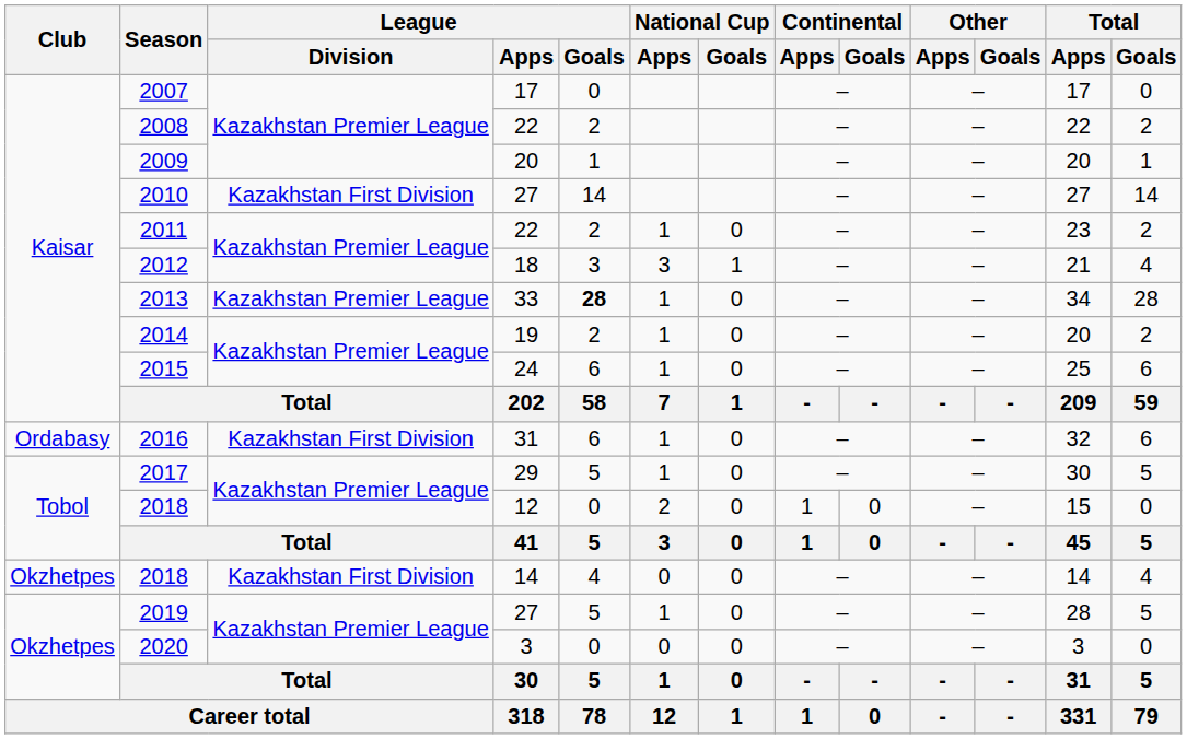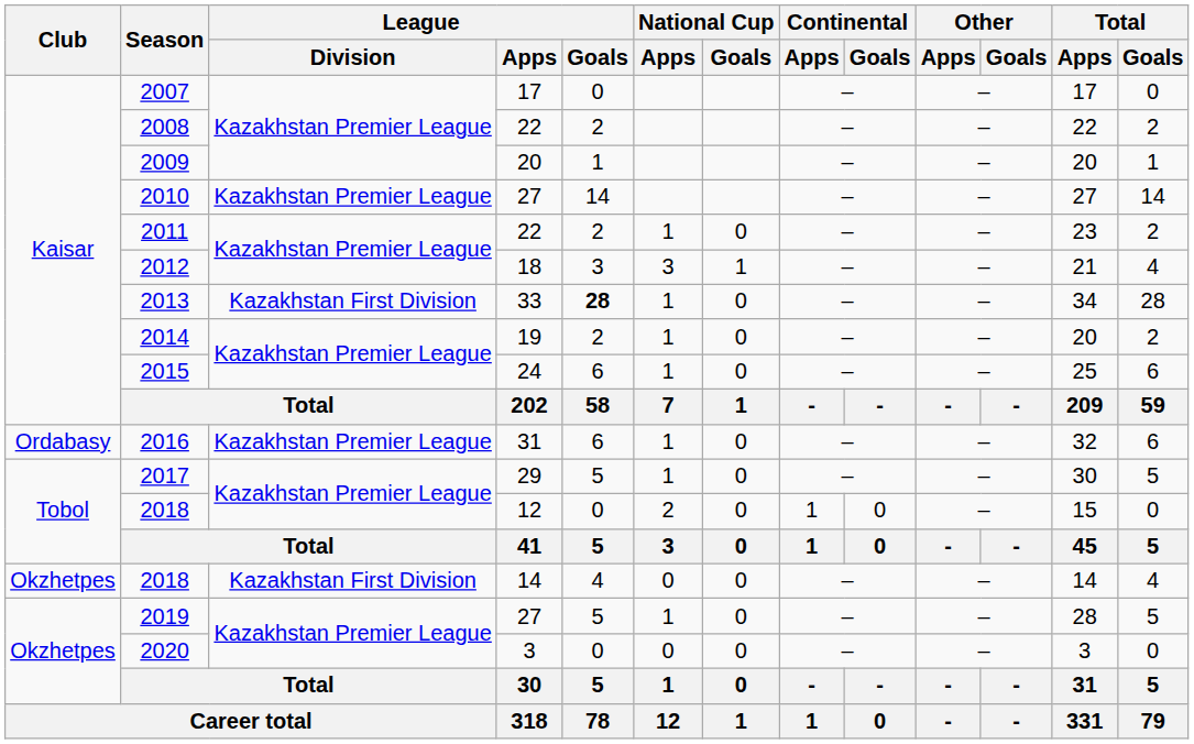 <table class="wikitable" style="text-align: center;">
 <tr>
 <th rowspan="2">Club</th>
 <th rowspan="2">Season</th>
 <th colspan="3">League</th>
 <th colspan="2">National Cup</th>
 <th colspan="2">Continental</th>
 <th colspan="2">Other</th>
 <th colspan="2">Total</th>
 </tr>
 <tr>
 <th>Division</th>
 <th>Apps</th>
 <th>Goals</th>
 <th>Apps</th>
 <th>Goals</th>
 <th>Apps</th>
 <th>Goals</th>
 <th>Apps</th>
 <th>Goals</th>
 <th>Apps</th>
 <th>Goals</th>
 </tr>
 <tr>
 <td rowspan="10" valign="center"><a href='#'>Kaisar</a></td>
 <td><a href='#'>2007</a></td>
 <td rowspan="3" valign="center"><a href='#'>Kazakhstan Premier League</a></td>
 <td>17</td>
 <td>0</td>
 <td></td>
 <td></td>
 <td colspan="2">–</td>
 <td colspan="2">–</td>
 <td>17</td>
 <td>0</td>
 </tr>
 <tr>
 <td><a href='#'>2008</a></td>
 <td>22</td>
 <td>2</td>
 <td></td>
 <td></td>
 <td colspan="2">–</td>
 <td colspan="2">–</td>
 <td>22</td>
 <td>2</td>
 </tr>
 <tr>
 <td><a href='#'>2009</a></td>
 <td>20</td>
 <td>1</td>
 <td></td>
 <td></td>
 <td colspan="2">–</td>
 <td colspan="2">–</td>
 <td>20</td>
 <td>1</td>
 </tr>
 <tr>
 <td><a href='#'>2010</a></td>
-<td><a href='#'>Kazakhstan First Division</a></td>
+<td><a href='#'>Kazakhstan Premier League</a></td>
 <td>27</td>
 <td>14</td>
 <td></td>
 <td></td>
 <td colspan="2">–</td>
 <td colspan="2">–</td>
 <td>27</td>
 <td>14</td>
 </tr>
 <tr>
 <td><a href='#'>2011</a></td>
 <td rowspan="2" valign="center"><a href='#'>Kazakhstan Premier League</a></td>
 <td>22</td>
 <td>2</td>
 <td>1</td>
 <td>0</td>
 <td colspan="2">–</td>
 <td colspan="2">–</td>
 <td>23</td>
 <td>2</td>
 </tr>
 <tr>
 <td><a href='#'>2012</a></td>
 <td>18</td>
 <td>3</td>
 <td>3</td>
 <td>1</td>
 <td colspan="2">–</td>
 <td colspan="2">–</td>
 <td>21</td>
 <td>4</td>
 </tr>
 <tr>
 <td><a href='#'>2013</a></td>
-<td><a href='#'>Kazakhstan Premier League</a></td>
+<td><a href='#'>Kazakhstan First Division</a></td>
 <td>33</td>
 <td><strong>28</strong></td>
 <td>1</td>
 <td>0</td>
 <td colspan="2">–</td>
 <td colspan="2">–</td>
 <td>34</td>
 <td>28</td>
 </tr>
 <tr>
 <td><a href='#'>2014</a></td>
 <td rowspan="2" valign="center"><a href='#'>Kazakhstan Premier League</a></td>
 <td>19</td>
 <td>2</td>
 <td>1</td>
 <td>0</td>
 <td colspan="2">–</td>
 <td colspan="2">–</td>
 <td>20</td>
 <td>2</td>
 </tr>
 <tr>
 <td><a href='#'>2015</a></td>
 <td>24</td>
 <td>6</td>
 <td>1</td>
 <td>0</td>
 <td colspan="2">–</td>
 <td colspan="2">–</td>
 <td>25</td>
 <td>6</td>
 </tr>
 <tr>
 <th colspan="2">Total</th>
 <th>202</th>
 <th>58</th>
 <th>7</th>
 <th>1</th>
 <th>-</th>
 <th>-</th>
 <th>-</th>
 <th>-</th>
 <th>209</th>
 <th>59</th>
 </tr>
 <tr>
 <td valign="center"><a href='#'>Ordabasy</a></td>
 <td><a href='#'>2016</a></td>
-<td><a href='#'>Kazakhstan First Division</a></td>
+<td><a href='#'>Kazakhstan Premier League</a></td>
 <td>31</td>
 <td>6</td>
 <td>1</td>
 <td>0</td>
 <td colspan="2">–</td>
 <td colspan="2">–</td>
 <td>32</td>
 <td>6</td>
 </tr>
 <tr>
 <td rowspan="3" valign="center"><a href='#'>Tobol</a></td>
 <td><a href='#'>2017</a></td>
 <td rowspan="2" valign="center"><a href='#'>Kazakhstan Premier League</a></td>
 <td>29</td>
 <td>5</td>
 <td>1</td>
 <td>0</td>
 <td colspan="2">–</td>
 <td colspan="2">–</td>
 <td>30</td>
 <td>5</td>
 </tr>
 <tr>
 <td><a href='#'>2018</a></td>
 <td>12</td>
 <td>0</td>
 <td>2</td>
 <td>0</td>
 <td>1</td>
 <td>0</td>
 <td colspan="2">–</td>
 <td>15</td>
 <td>0</td>
 </tr>
 <tr>
 <th colspan="2">Total</th>
 <th>41</th>
 <th>5</th>
 <th>3</th>
 <th>0</th>
 <th>1</th>
 <th>0</th>
 <th>-</th>
 <th>-</th>
 <th>45</th>
 <th>5</th>
 </tr>
 <tr>
 <td valign="center"><a href='#'>Okzhetpes</a></td>
 <td><a href='#'>2018</a></td>
 <td><a href='#'>Kazakhstan First Division</a></td>
 <td>14</td>
 <td>4</td>
 <td>0</td>
 <td>0</td>
 <td colspan="2">–</td>
 <td colspan="2">–</td>
 <td>14</td>
 <td>4</td>
 </tr>
 <tr>
 <td rowspan="3" valign="center"><a href='#'>Okzhetpes</a></td>
 <td><a href='#'>2019</a></td>
 <td rowspan="2" valign="center"><a href='#'>Kazakhstan Premier League</a></td>
 <td>27</td>
 <td>5</td>
 <td>1</td>
 <td>0</td>
 <td colspan="2">–</td>
 <td colspan="2">–</td>
 <td>28</td>
 <td>5</td>
 </tr>
 <tr>
 <td><a href='#'>2020</a></td>
 <td>3</td>
 <td>0</td>
 <td>0</td>
 <td>0</td>
 <td colspan="2">–</td>
 <td colspan="2">–</td>
 <td>3</td>
 <td>0</td>
 </tr>
 <tr>
 <th colspan="2">Total</th>
 <th>30</th>
 <th>5</th>
 <th>1</th>
 <th>0</th>
 <th>-</th>
 <th>-</th>
 <th>-</th>
 <th>-</th>
 <th>31</th>
 <th>5</th>
 </tr>
 <tr>
 <th colspan="3">Career total</th>
 <th>318</th>
 <th>78</th>
 <th>12</th>
 <th>1</th>
 <th>1</th>
 <th>0</th>
 <th>-</th>
 <th>-</th>
 <th>331</th>
 <th>79</th>
 </tr>
 </table>
